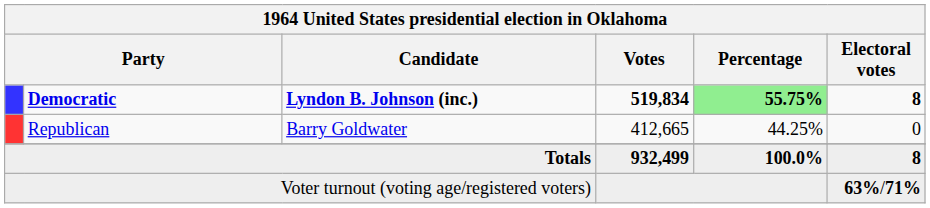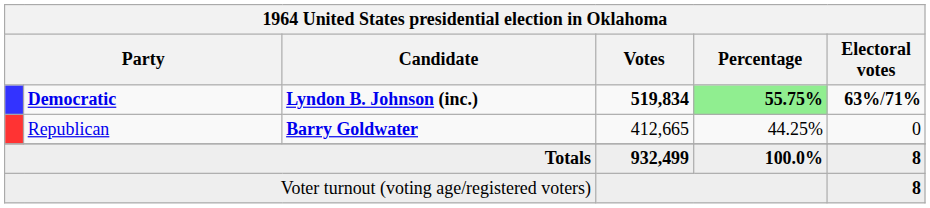 <table class="wikitable" style="font-size: 95%;">
 <tr>
 <th colspan="6">1964 United States presidential election in Oklahoma</th>
 </tr>
 <tr>
 <th colspan="2" style="width: 15em">Party</th>
 <th style="width: 17em">Candidate</th>
 <th style="width: 5em">Votes</th>
 <th style="width: 7em">Percentage</th>
 <th style="width: 5em">Electoral votes</th>
 </tr>
 <tr>
 <th style="background-color:#3333FF; width: 3px"></th>
 <td style="width: 130px"><strong><a href='#'>Democratic</a></strong></td>
 <td><strong><a href='#'>Lyndon B. Johnson</a> (inc.)</strong></td>
 <td align="right"><strong>519,834</strong></td>
 <td align="right" style="background: lightgreen;"><strong>55.75%</strong></td>
-<td align="right"><strong>8</strong></td>
+<td align="right"><strong>63%</strong>/<strong>71%</strong></td>
 </tr>
 <tr>
 <th style="background-color:#FF3333; width: 3px"></th>
 <td style="width: 130px"><a href='#'>Republican</a></td>
-<td><a href='#'>Barry Goldwater</a></td>
+<td><strong><a href='#'>Barry Goldwater</a></strong></td>
 <td align="right">412,665</td>
 <td align="right">44.25%</td>
 <td align="right">0</td>
 </tr>
 <tr>
 </tr>
 <tr>
 </tr>
 <tr bgcolor="#EEEEEE">
 <td colspan="3" align="right"><strong>Totals</strong></td>
 <td align="right"><strong>932,499</strong></td>
 <td align="right"><strong>100.0%</strong></td>
 <td align="right"><strong>8</strong></td>
 </tr>
 <tr bgcolor="#EEEEEE">
 <td colspan="3" align="right">Voter turnout (voting age/registered voters)</td>
 <td colspan="2" align="right"></td>
-<td align="right"><strong>63%</strong>/<strong>71%</strong></td>
+<td align="right"><strong>8</strong></td>
 </tr>
 </table>
